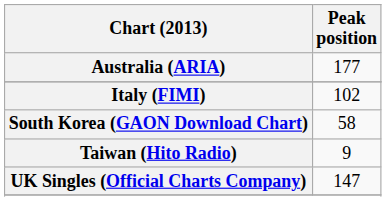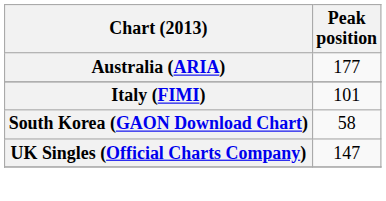 <table class="wikitable sortable plainrowheaders" style="text-align: center;">
 <tr>
 <th scope="col">Chart (2013)</th>
 <th scope="col">Peak<br>position</th>
 </tr>
 <tr>
 <th scope="row">Australia (<a href='#'>ARIA</a>)</th>
 <td style="text-align:center;">177</td>
 </tr>
 <tr>
 </tr>
 <tr>
 </tr>
 <tr>
 <th scope="row">Italy (<a href='#'>FIMI</a>)</th>
-<td style="text-align:center;">102</td>
+<td style="text-align:center;">101</td>
 </tr>
 <tr>
 <th scope="row">South Korea (<a href='#'>GAON Download Chart</a>)</th>
 <td>58</td>
-</tr>
-<tr>
-<th scope="row">Taiwan (<a href='#'>Hito Radio</a>)</th>
-<td>9</td>
 </tr>
 <tr>
 <th scope="row">UK Singles (<a href='#'>Official Charts Company</a>)</th>
 <td>147</td>
 </tr>
 <tr>
 </tr>
 <tr>
 </tr>
 </table>
